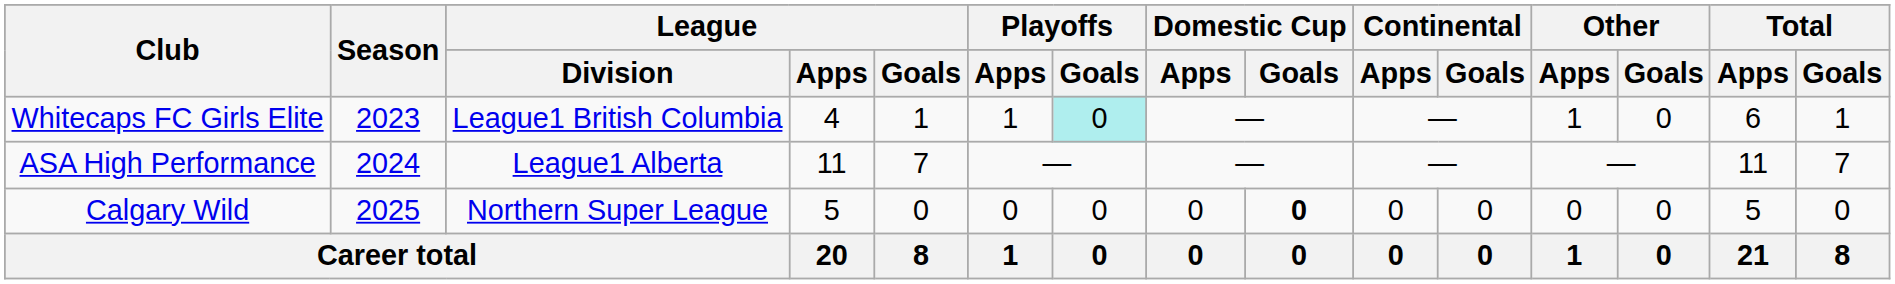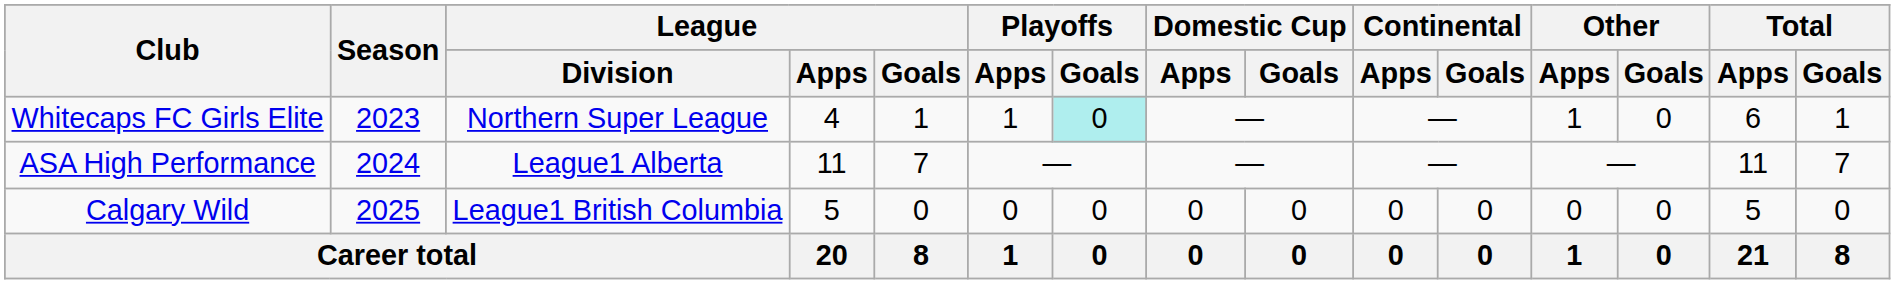 <table class="wikitable" style="text-align: center;">
 <tr>
 <th rowspan="2">Club</th>
 <th rowspan="2">Season</th>
 <th colspan="3">League</th>
 <th colspan="2">Playoffs</th>
 <th colspan="2">Domestic Cup</th>
 <th colspan="2">Continental</th>
 <th colspan="2">Other</th>
 <th colspan="2">Total</th>
 </tr>
 <tr>
 <th>Division</th>
 <th>Apps</th>
 <th>Goals</th>
 <th>Apps</th>
 <th>Goals</th>
 <th>Apps</th>
 <th>Goals</th>
 <th>Apps</th>
 <th>Goals</th>
 <th>Apps</th>
 <th>Goals</th>
 <th>Apps</th>
 <th>Goals</th>
 </tr>
 <tr>
 <td><a href='#'>Whitecaps FC Girls Elite</a></td>
 <td><a href='#'>2023</a></td>
-<td><a href='#'>League1 British Columbia</a></td>
+<td><a href='#'>Northern Super League</a></td>
 <td>4</td>
 <td>1</td>
 <td>1</td>
 <td style="background: paleturquoise;">0</td>
 <td colspan="2">—</td>
 <td colspan="2">—</td>
 <td>1</td>
 <td>0</td>
 <td>6</td>
 <td>1</td>
 </tr>
 <tr>
 <td><a href='#'>ASA High Performance</a></td>
 <td><a href='#'>2024</a></td>
 <td><a href='#'>League1 Alberta</a></td>
 <td>11</td>
 <td>7</td>
 <td colspan="2">—</td>
 <td colspan="2">—</td>
 <td colspan="2">—</td>
 <td colspan="2">—</td>
 <td>11</td>
 <td>7</td>
 </tr>
 <tr>
 <td><a href='#'>Calgary Wild</a></td>
 <td><a href='#'>2025</a></td>
-<td><a href='#'>Northern Super League</a></td>
+<td><a href='#'>League1 British Columbia</a></td>
 <td>5</td>
 <td>0</td>
 <td>0</td>
 <td>0</td>
 <td>0</td>
-<td><strong>0</strong></td>
+<td>0</td>
 <td>0</td>
 <td>0</td>
 <td>0</td>
 <td>0</td>
 <td>5</td>
 <td>0</td>
 </tr>
 <tr>
 <th colspan="3">Career total</th>
 <th>20</th>
 <th>8</th>
 <th>1</th>
 <th>0</th>
 <th>0</th>
 <th>0</th>
 <th>0</th>
 <th>0</th>
 <th>1</th>
 <th>0</th>
 <th>21</th>
 <th>8</th>
 </tr>
 </table>
